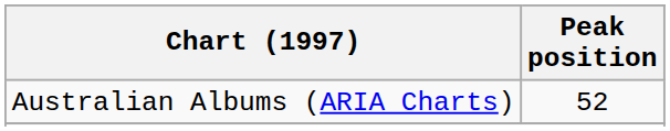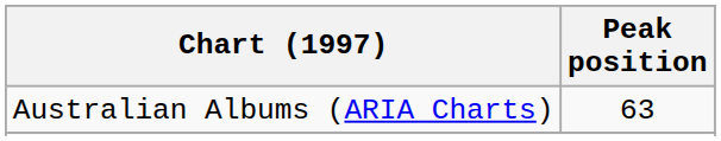 <table class="wikitable sortable">
 <tr>
 <th scope="col">Chart (1997)</th>
 <th scope="col">Peak<br>position</th>
 </tr>
 <tr>
 <td>Australian Albums (<a href='#'>ARIA Charts</a>)</td>
-<td align="center">52</td>
+<td align="center">63</td>
 </tr>
 <tr>
 </tr>
 <tr>
 </tr>
 <tr>
 </tr>
 <tr>
 </tr>
 <tr>
 </tr>
 <tr>
 </tr>
 <tr>
 </tr>
 <tr>
 </tr>
 <tr>
 </tr>
 <tr>
 </tr>
 <tr>
 </tr>
 <tr>
 </tr>
 <tr>
 </tr>
 <tr>
 </tr>
 <tr>
 </tr>
 </table>
